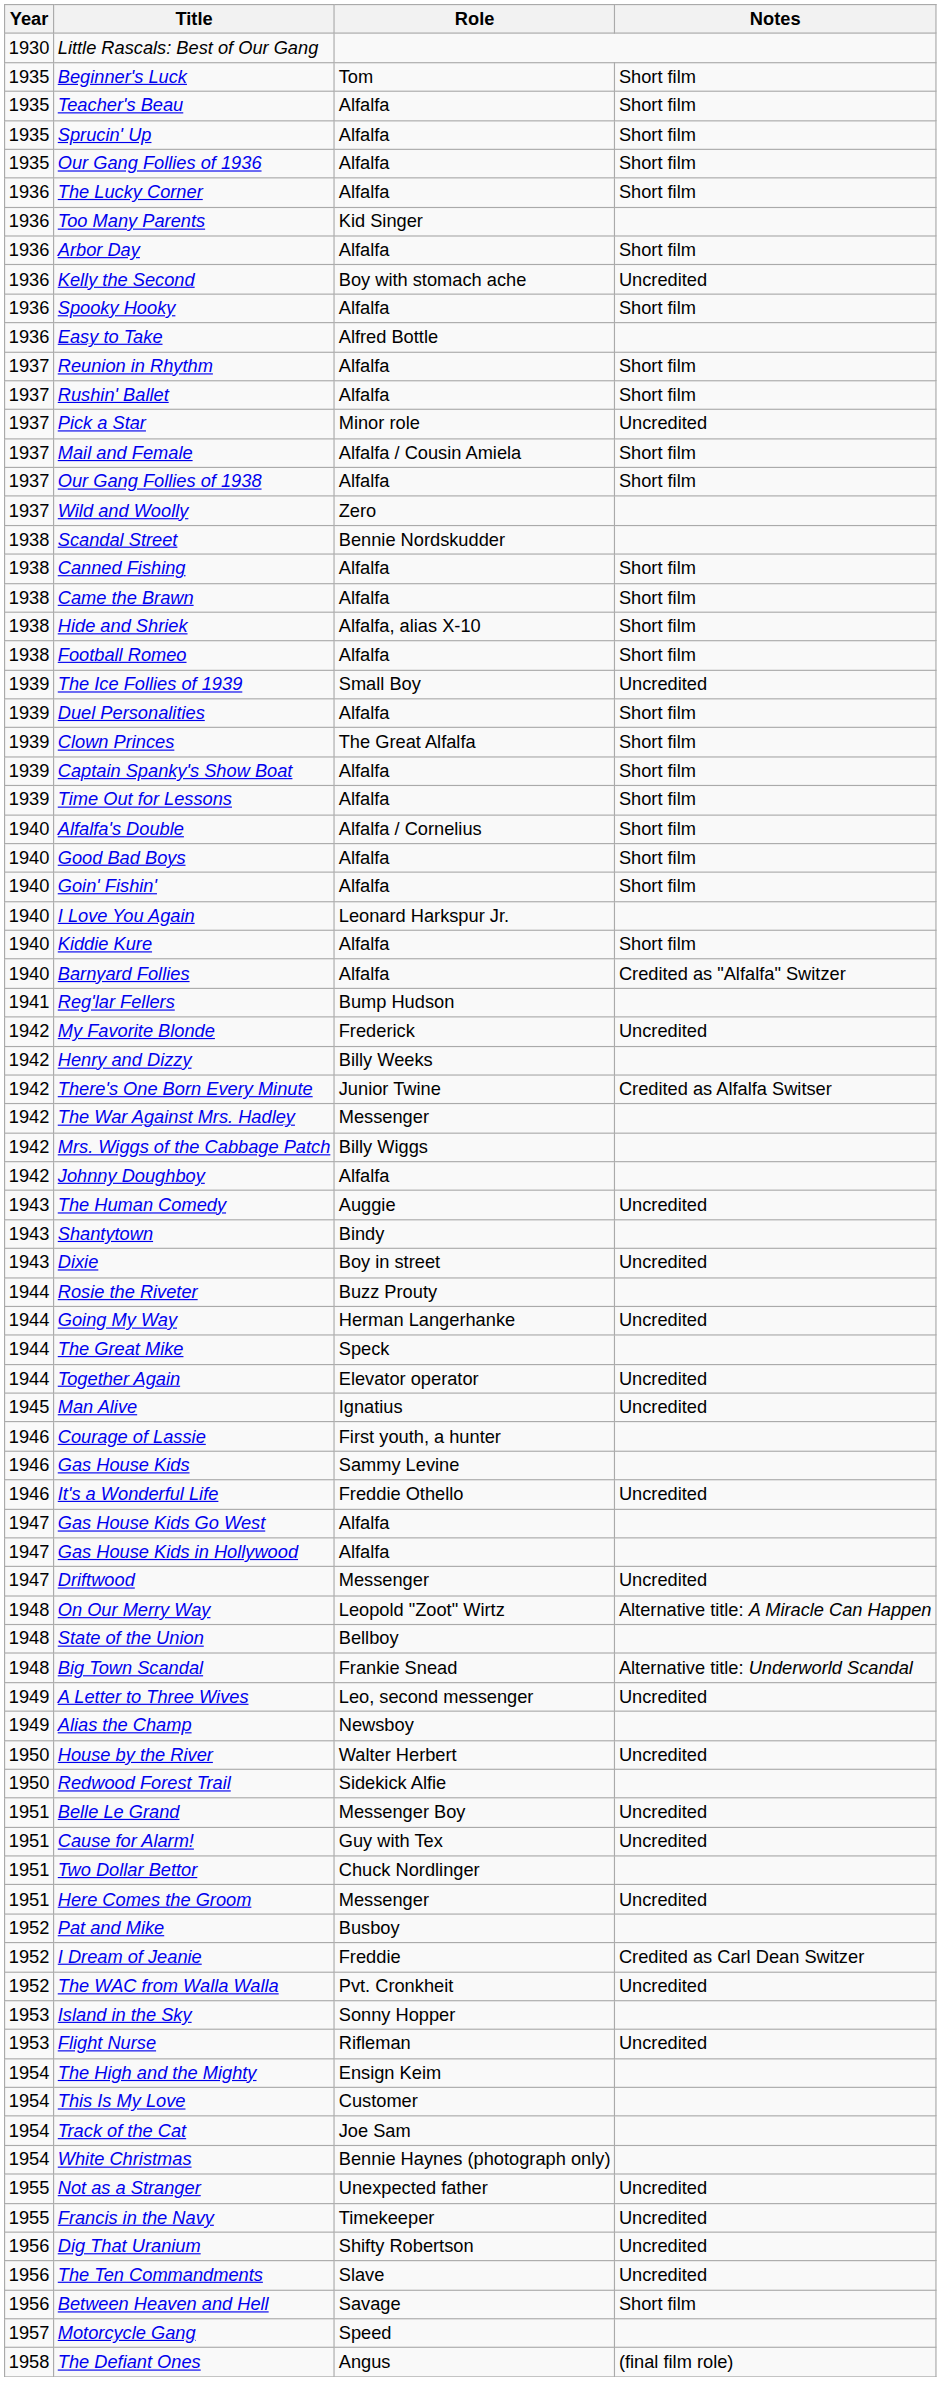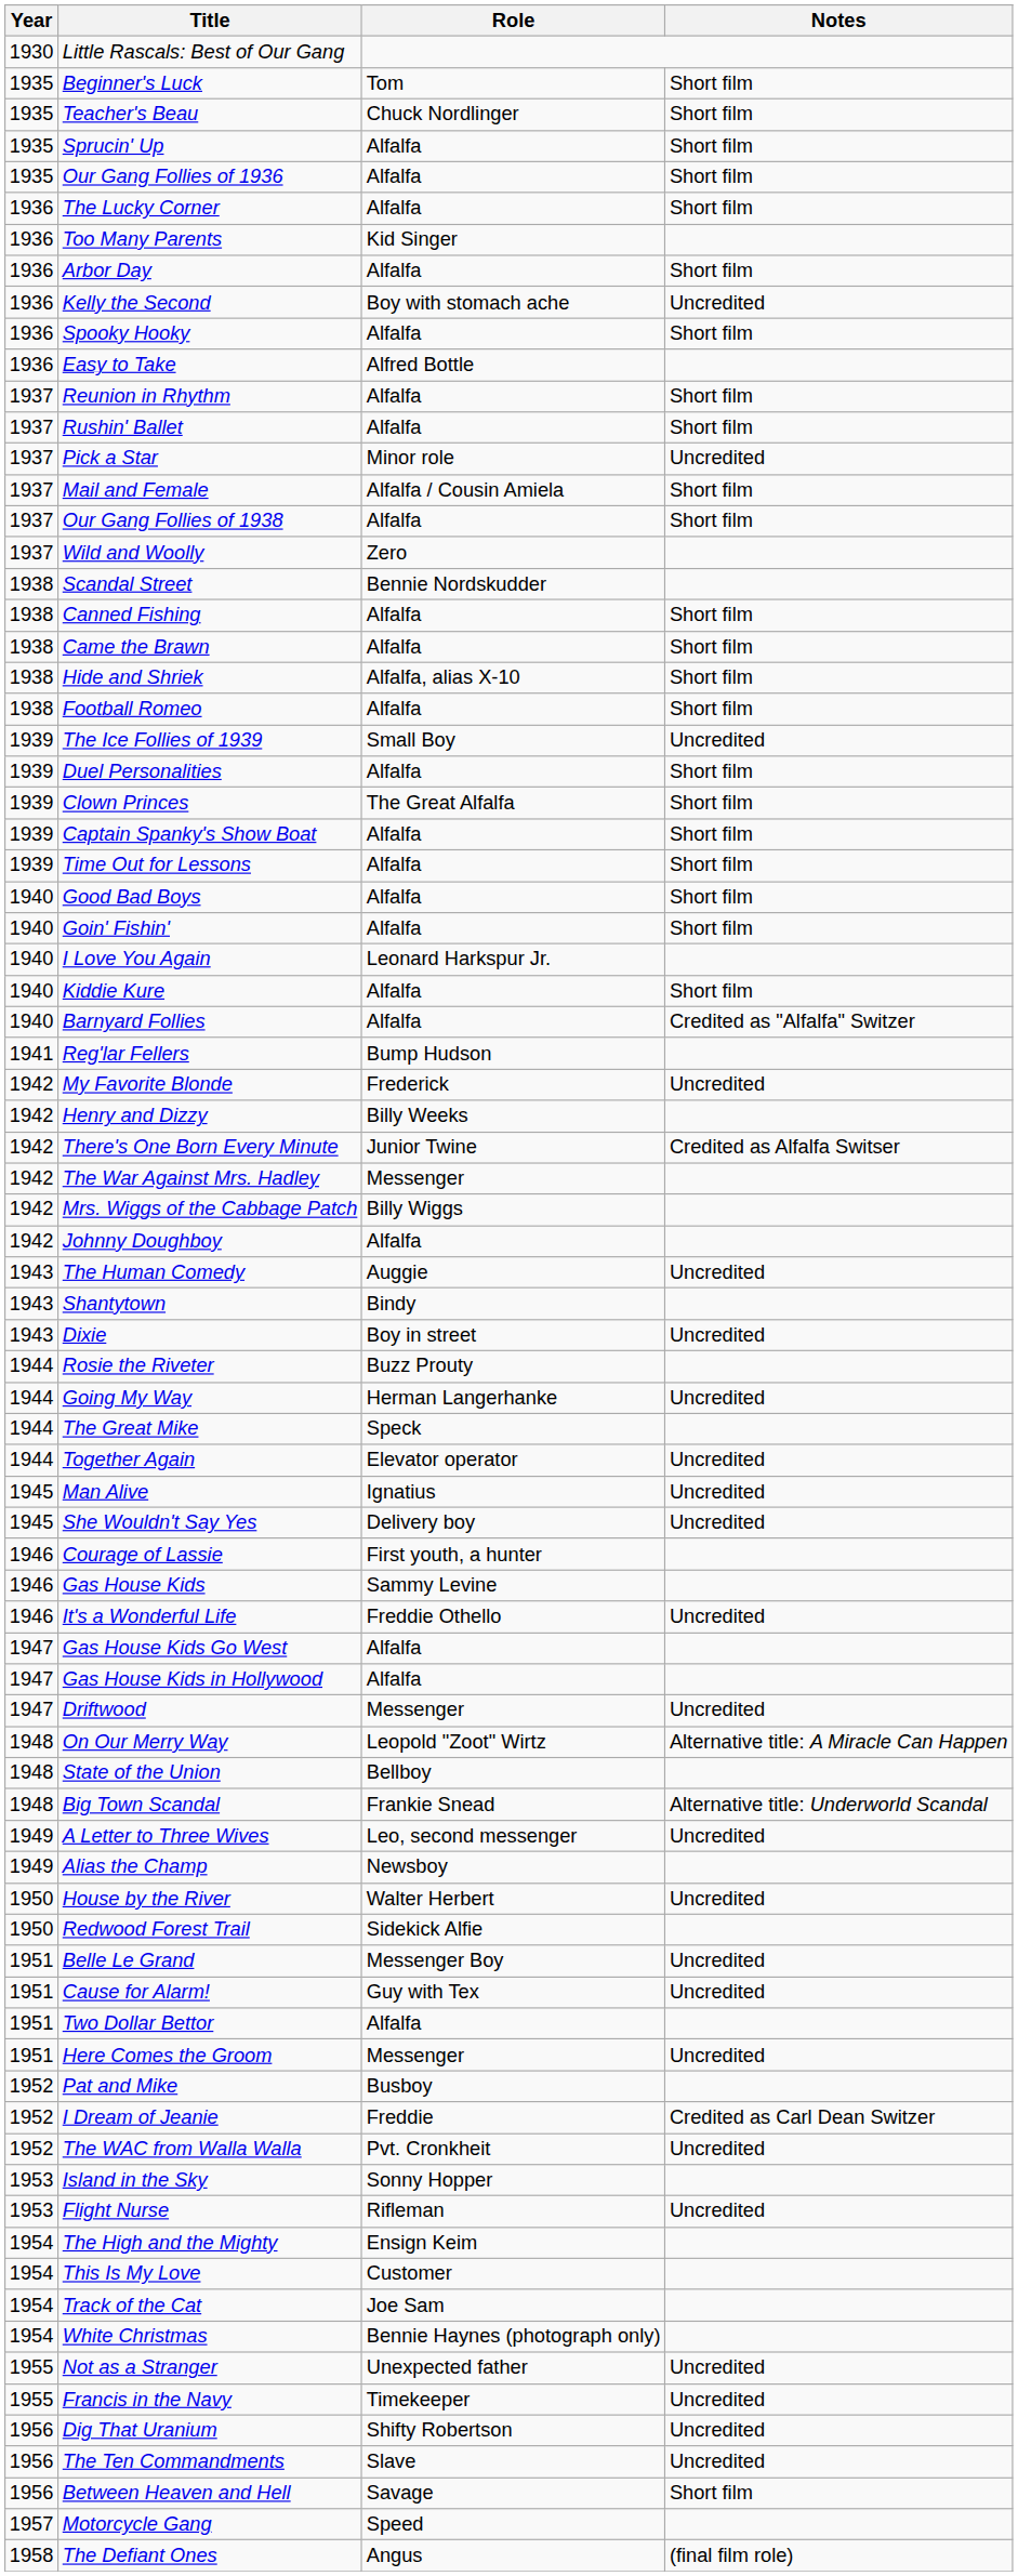 <table class="wikitable sortable">
 <tr>
 <th>Year</th>
 <th>Title</th>
 <th>Role</th>
 <th class="unsortable">Notes</th>
 </tr>
 <tr>
 <td>1930</td>
 <td><em>Little Rascals: Best of Our Gang</em></td>
 </tr>
 <tr>
 <td>1935</td>
 <td><em><a href='#'>Beginner's Luck</a></em></td>
 <td>Tom</td>
 <td>Short film</td>
 </tr>
 <tr>
 <td>1935</td>
 <td><em><a href='#'>Teacher's Beau</a></em></td>
-<td>Alfalfa</td>
+<td>Chuck Nordlinger</td>
 <td>Short film</td>
 </tr>
 <tr>
 <td>1935</td>
 <td><em><a href='#'>Sprucin' Up</a></em></td>
 <td>Alfalfa</td>
 <td>Short film</td>
 </tr>
 <tr>
 <td>1935</td>
 <td><em><a href='#'>Our Gang Follies of 1936</a></em></td>
 <td>Alfalfa</td>
 <td>Short film</td>
 </tr>
 <tr>
 <td>1936</td>
 <td><em><a href='#'>The Lucky Corner</a></em></td>
 <td>Alfalfa</td>
 <td>Short film</td>
 </tr>
 <tr>
 <td>1936</td>
 <td><em><a href='#'>Too Many Parents</a></em></td>
 <td>Kid Singer</td>
 <td></td>
 </tr>
 <tr>
 <td>1936</td>
 <td><em><a href='#'>Arbor Day</a></em></td>
 <td>Alfalfa</td>
 <td>Short film</td>
 </tr>
 <tr>
 <td>1936</td>
 <td><em><a href='#'>Kelly the Second</a></em></td>
 <td>Boy with stomach ache</td>
 <td>Uncredited</td>
 </tr>
 <tr>
 <td>1936</td>
 <td><em><a href='#'>Spooky Hooky</a></em></td>
 <td>Alfalfa</td>
 <td>Short film</td>
 </tr>
 <tr>
 <td>1936</td>
 <td><em><a href='#'>Easy to Take</a></em></td>
 <td>Alfred Bottle</td>
 <td></td>
 </tr>
 <tr>
 <td>1937</td>
 <td><em><a href='#'>Reunion in Rhythm</a></em></td>
 <td>Alfalfa</td>
 <td>Short film</td>
 </tr>
 <tr>
 <td>1937</td>
 <td><em><a href='#'>Rushin' Ballet</a></em></td>
 <td>Alfalfa</td>
 <td>Short film</td>
 </tr>
 <tr>
 <td>1937</td>
 <td><em><a href='#'>Pick a Star</a></em></td>
 <td>Minor role</td>
 <td>Uncredited</td>
 </tr>
 <tr>
 <td>1937</td>
 <td><em><a href='#'>Mail and Female</a></em></td>
 <td>Alfalfa / Cousin Amiela</td>
 <td>Short film</td>
 </tr>
 <tr>
 <td>1937</td>
 <td><em><a href='#'>Our Gang Follies of 1938</a></em></td>
 <td>Alfalfa</td>
 <td>Short film</td>
 </tr>
 <tr>
 <td>1937</td>
 <td><em><a href='#'>Wild and Woolly</a></em></td>
 <td>Zero</td>
 <td></td>
 </tr>
 <tr>
 <td>1938</td>
 <td><em><a href='#'>Scandal Street</a></em></td>
 <td>Bennie Nordskudder</td>
 <td></td>
 </tr>
 <tr>
 <td>1938</td>
 <td><em><a href='#'>Canned Fishing</a></em></td>
 <td>Alfalfa</td>
 <td>Short film</td>
 </tr>
 <tr>
 <td>1938</td>
 <td><em><a href='#'>Came the Brawn</a></em></td>
 <td>Alfalfa</td>
 <td>Short film</td>
 </tr>
 <tr>
 <td>1938</td>
 <td><em><a href='#'>Hide and Shriek</a></em></td>
 <td>Alfalfa, alias X-10</td>
 <td>Short film</td>
 </tr>
 <tr>
 <td>1938</td>
 <td><em><a href='#'>Football Romeo</a></em></td>
 <td>Alfalfa</td>
 <td>Short film</td>
 </tr>
 <tr>
 <td>1939</td>
 <td><em><a href='#'>The Ice Follies of 1939</a></em></td>
 <td>Small Boy</td>
 <td>Uncredited</td>
 </tr>
 <tr>
 <td>1939</td>
 <td><em><a href='#'>Duel Personalities</a></em></td>
 <td>Alfalfa</td>
 <td>Short film</td>
 </tr>
 <tr>
 <td>1939</td>
 <td><em><a href='#'>Clown Princes</a></em></td>
 <td>The Great Alfalfa</td>
 <td>Short film</td>
 </tr>
 <tr>
 <td>1939</td>
 <td><em><a href='#'>Captain Spanky's Show Boat</a></em></td>
 <td>Alfalfa</td>
 <td>Short film</td>
 </tr>
 <tr>
 <td>1939</td>
 <td><em><a href='#'>Time Out for Lessons</a></em></td>
 <td>Alfalfa</td>
 <td>Short film</td>
 </tr>
 <tr>
 <td>1940</td>
-<td><em><a href='#'>Alfalfa's Double</a></em></td>
-<td>Alfalfa / Cornelius</td>
-<td>Short film</td>
-</tr>
-<tr>
-<td>1940</td>
 <td><em><a href='#'>Good Bad Boys</a></em></td>
 <td>Alfalfa</td>
 <td>Short film</td>
 </tr>
 <tr>
 <td>1940</td>
 <td><em><a href='#'>Goin' Fishin'</a></em></td>
 <td>Alfalfa</td>
 <td>Short film</td>
 </tr>
 <tr>
 <td>1940</td>
 <td><em><a href='#'>I Love You Again</a></em></td>
 <td>Leonard Harkspur Jr.</td>
 <td></td>
 </tr>
 <tr>
 <td>1940</td>
 <td><em><a href='#'>Kiddie Kure</a></em></td>
 <td>Alfalfa</td>
 <td>Short film</td>
 </tr>
 <tr>
 <td>1940</td>
 <td><em><a href='#'>Barnyard Follies</a></em></td>
 <td>Alfalfa</td>
 <td>Credited as "Alfalfa" Switzer</td>
 </tr>
 <tr>
 <td>1941</td>
 <td><em><a href='#'>Reg'lar Fellers</a></em></td>
 <td>Bump Hudson</td>
 <td></td>
 </tr>
 <tr>
 <td>1942</td>
 <td><em><a href='#'>My Favorite Blonde</a></em></td>
 <td>Frederick</td>
 <td>Uncredited</td>
 </tr>
 <tr>
 <td>1942</td>
 <td><em><a href='#'>Henry and Dizzy</a></em></td>
 <td>Billy Weeks</td>
 <td></td>
 </tr>
 <tr>
 <td>1942</td>
 <td><em><a href='#'>There's One Born Every Minute</a></em></td>
 <td>Junior Twine</td>
 <td>Credited as Alfalfa Switser</td>
 </tr>
 <tr>
 <td>1942</td>
 <td><em><a href='#'>The War Against Mrs. Hadley</a></em></td>
 <td>Messenger</td>
 <td></td>
 </tr>
 <tr>
 <td>1942</td>
 <td><em><a href='#'>Mrs. Wiggs of the Cabbage Patch</a></em></td>
 <td>Billy Wiggs</td>
 <td></td>
 </tr>
 <tr>
 <td>1942</td>
 <td><em><a href='#'>Johnny Doughboy</a></em></td>
 <td>Alfalfa</td>
 <td></td>
 </tr>
 <tr>
 <td>1943</td>
 <td><em><a href='#'>The Human Comedy</a></em></td>
 <td>Auggie</td>
 <td>Uncredited</td>
 </tr>
 <tr>
 <td>1943</td>
 <td><em><a href='#'>Shantytown</a></em></td>
 <td>Bindy</td>
 <td></td>
 </tr>
 <tr>
 <td>1943</td>
 <td><em><a href='#'>Dixie</a></em></td>
 <td>Boy in street</td>
 <td>Uncredited</td>
 </tr>
 <tr>
 <td>1944</td>
 <td><em><a href='#'>Rosie the Riveter</a></em></td>
 <td>Buzz Prouty</td>
 <td></td>
 </tr>
 <tr>
 <td>1944</td>
 <td><em><a href='#'>Going My Way</a></em></td>
 <td>Herman Langerhanke</td>
 <td>Uncredited</td>
 </tr>
 <tr>
 <td>1944</td>
 <td><em><a href='#'>The Great Mike</a></em></td>
 <td>Speck</td>
 <td></td>
 </tr>
 <tr>
 <td>1944</td>
 <td><em><a href='#'>Together Again</a></em></td>
 <td>Elevator operator</td>
 <td>Uncredited</td>
 </tr>
 <tr>
 <td>1945</td>
 <td><em><a href='#'>Man Alive</a></em></td>
 <td>Ignatius</td>
 <td>Uncredited</td>
 </tr>
 <tr>
+<td>1945</td>
+<td><em><a href='#'>She Wouldn't Say Yes</a></em></td>
+<td>Delivery boy</td>
+<td>Uncredited</td>
+</tr>
+<tr>
 <td>1946</td>
 <td><em><a href='#'>Courage of Lassie</a></em></td>
 <td>First youth, a hunter</td>
 <td></td>
 </tr>
 <tr>
 <td>1946</td>
 <td><em><a href='#'>Gas House Kids</a></em></td>
 <td>Sammy Levine</td>
 <td></td>
 </tr>
 <tr>
 <td>1946</td>
 <td><em><a href='#'>It's a Wonderful Life</a></em></td>
 <td>Freddie Othello</td>
 <td>Uncredited</td>
 </tr>
 <tr>
 <td>1947</td>
 <td><em><a href='#'>Gas House Kids Go West</a></em></td>
 <td>Alfalfa</td>
 <td></td>
 </tr>
 <tr>
 <td>1947</td>
 <td><em><a href='#'>Gas House Kids in Hollywood</a></em></td>
 <td>Alfalfa</td>
 <td></td>
 </tr>
 <tr>
 <td>1947</td>
 <td><em><a href='#'>Driftwood</a></em></td>
 <td>Messenger</td>
 <td>Uncredited</td>
 </tr>
 <tr>
 <td>1948</td>
 <td><em><a href='#'>On Our Merry Way</a></em></td>
 <td>Leopold "Zoot" Wirtz</td>
 <td>Alternative title: <em>A Miracle Can Happen</em></td>
 </tr>
 <tr>
 <td>1948</td>
 <td><em><a href='#'>State of the Union</a></em></td>
 <td>Bellboy</td>
 <td></td>
 </tr>
 <tr>
 <td>1948</td>
 <td><em><a href='#'>Big Town Scandal</a></em></td>
 <td>Frankie Snead</td>
 <td>Alternative title: <em>Underworld Scandal</em></td>
 </tr>
 <tr>
 <td>1949</td>
 <td><em><a href='#'>A Letter to Three Wives</a></em></td>
 <td>Leo, second messenger</td>
 <td>Uncredited</td>
 </tr>
 <tr>
 <td>1949</td>
 <td><em><a href='#'>Alias the Champ</a></em></td>
 <td>Newsboy</td>
 <td></td>
 </tr>
 <tr>
 <td>1950</td>
 <td><em><a href='#'>House by the River</a></em></td>
 <td>Walter Herbert</td>
 <td>Uncredited</td>
 </tr>
 <tr>
 <td>1950</td>
 <td><em><a href='#'>Redwood Forest Trail</a></em></td>
 <td>Sidekick Alfie</td>
 <td></td>
 </tr>
 <tr>
 <td>1951</td>
 <td><em><a href='#'>Belle Le Grand</a></em></td>
 <td>Messenger Boy</td>
 <td>Uncredited</td>
 </tr>
 <tr>
 <td>1951</td>
 <td><em><a href='#'>Cause for Alarm!</a></em></td>
 <td>Guy with Tex</td>
 <td>Uncredited</td>
 </tr>
 <tr>
 <td>1951</td>
 <td><em><a href='#'>Two Dollar Bettor</a></em></td>
-<td>Chuck Nordlinger</td>
+<td>Alfalfa</td>
 <td></td>
 </tr>
 <tr>
 <td>1951</td>
 <td><em><a href='#'>Here Comes the Groom</a></em></td>
 <td>Messenger</td>
 <td>Uncredited</td>
 </tr>
 <tr>
 <td>1952</td>
 <td><em><a href='#'>Pat and Mike</a></em></td>
 <td>Busboy</td>
 <td></td>
 </tr>
 <tr>
 <td>1952</td>
 <td><em><a href='#'>I Dream of Jeanie</a></em></td>
 <td>Freddie</td>
 <td>Credited as Carl Dean Switzer</td>
 </tr>
 <tr>
 <td>1952</td>
 <td><em><a href='#'>The WAC from Walla Walla</a></em></td>
 <td>Pvt. Cronkheit</td>
 <td>Uncredited</td>
 </tr>
 <tr>
 <td>1953</td>
 <td><em><a href='#'>Island in the Sky</a></em></td>
 <td>Sonny Hopper</td>
 <td></td>
 </tr>
 <tr>
 <td>1953</td>
 <td><em><a href='#'>Flight Nurse</a></em></td>
 <td>Rifleman</td>
 <td>Uncredited</td>
 </tr>
 <tr>
 <td>1954</td>
 <td><em><a href='#'>The High and the Mighty</a></em></td>
 <td>Ensign Keim</td>
 <td></td>
 </tr>
 <tr>
 <td>1954</td>
 <td><em><a href='#'>This Is My Love</a></em></td>
 <td>Customer</td>
 <td></td>
 </tr>
 <tr>
 <td>1954</td>
 <td><em><a href='#'>Track of the Cat</a></em></td>
 <td>Joe Sam</td>
 <td></td>
 </tr>
 <tr>
 <td>1954</td>
 <td><em><a href='#'>White Christmas</a></em></td>
 <td>Bennie Haynes (photograph only)</td>
 <td></td>
 </tr>
 <tr>
 <td>1955</td>
 <td><em><a href='#'>Not as a Stranger</a></em></td>
 <td>Unexpected father</td>
 <td>Uncredited</td>
 </tr>
 <tr>
 <td>1955</td>
 <td><em><a href='#'>Francis in the Navy</a></em></td>
 <td>Timekeeper</td>
 <td>Uncredited</td>
 </tr>
 <tr>
 <td>1956</td>
 <td><em><a href='#'>Dig That Uranium</a></em></td>
 <td>Shifty Robertson</td>
 <td>Uncredited</td>
 </tr>
 <tr>
 <td>1956</td>
 <td><em><a href='#'>The Ten Commandments</a></em></td>
 <td>Slave</td>
 <td>Uncredited</td>
 </tr>
 <tr>
 <td>1956</td>
 <td><em><a href='#'>Between Heaven and Hell</a></em></td>
 <td>Savage</td>
 <td>Short film</td>
 </tr>
 <tr>
 <td>1957</td>
 <td><em><a href='#'>Motorcycle Gang</a></em></td>
 <td>Speed</td>
 <td></td>
 </tr>
 <tr>
 <td>1958</td>
 <td><em><a href='#'>The Defiant Ones</a></em></td>
 <td>Angus</td>
 <td>(final film role)</td>
 </tr>
 </table>
